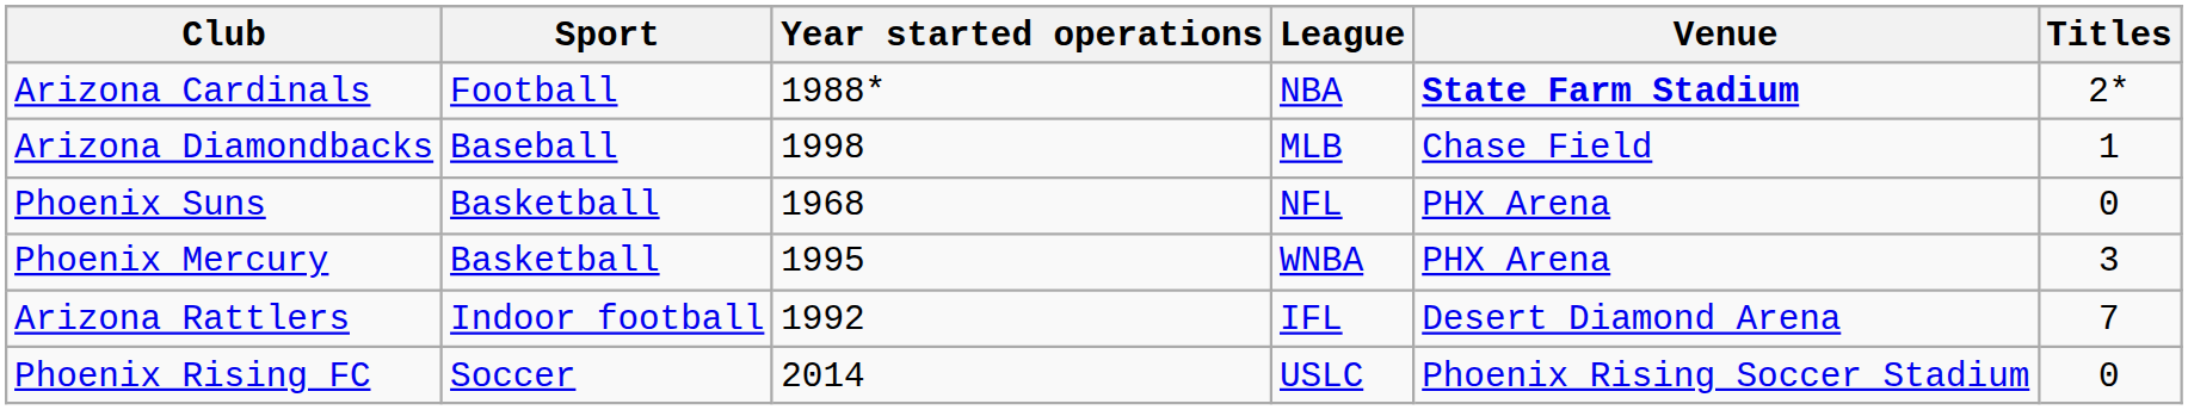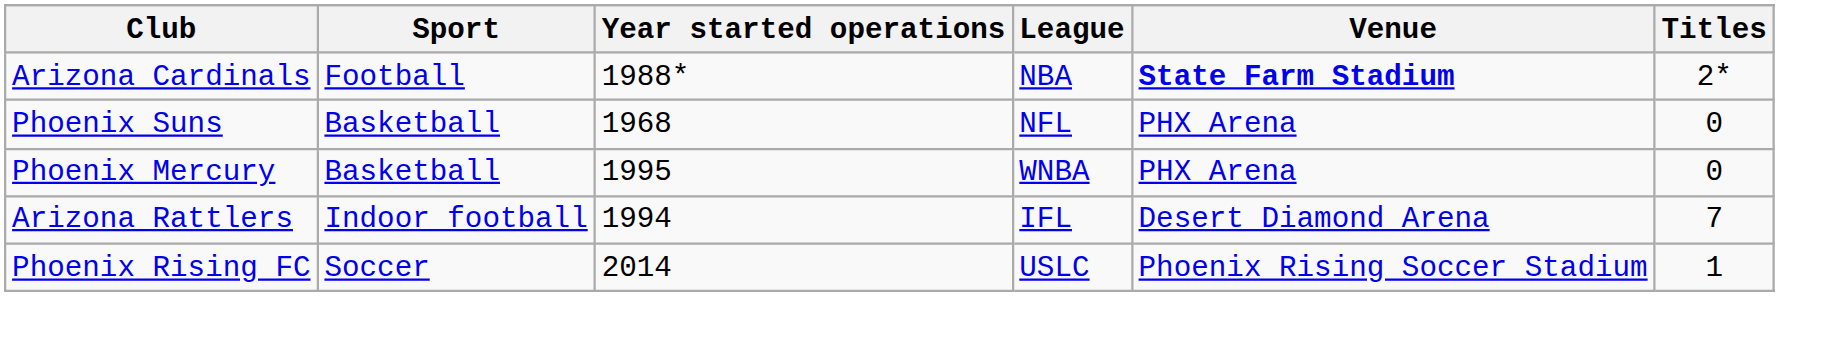 <table class="wikitable sortable">
 <tr>
 </tr>
 <tr>
 <th>Club</th>
 <th>Sport</th>
 <th>Year started operations</th>
 <th>League</th>
 <th>Venue</th>
 <th>Titles</th>
 </tr>
 <tr>
 <td><a href='#'>Arizona Cardinals</a></td>
 <td><a href='#'>Football</a></td>
 <td>1988*</td>
 <td><a href='#'>NBA</a></td>
 <td><strong><a href='#'>State Farm Stadium</a></strong></td>
 <td align=center>2*</td>
 </tr>
 <tr>
-<td><a href='#'>Arizona Diamondbacks</a></td>
-<td><a href='#'>Baseball</a></td>
-<td>1998</td>
-<td><a href='#'>MLB</a></td>
-<td><a href='#'>Chase Field</a></td>
-<td align=center>1</td>
-</tr>
-<tr>
 <td><a href='#'>Phoenix Suns</a></td>
 <td><a href='#'>Basketball</a></td>
 <td>1968</td>
 <td><a href='#'>NFL</a></td>
 <td><a href='#'>PHX Arena</a></td>
 <td align=center>0</td>
 </tr>
 <tr>
 <td><a href='#'>Phoenix Mercury</a></td>
 <td><a href='#'>Basketball</a></td>
 <td>1995</td>
 <td><a href='#'>WNBA</a></td>
 <td><a href='#'>PHX Arena</a></td>
-<td align=center>3</td>
+<td align=center>0</td>
 </tr>
 <tr>
 <td><a href='#'>Arizona Rattlers</a></td>
 <td><a href='#'>Indoor football</a></td>
-<td>1992</td>
+<td>1994</td>
 <td><a href='#'>IFL</a></td>
 <td><a href='#'>Desert Diamond Arena</a></td>
 <td align=center>7</td>
 </tr>
 <tr>
 <td><a href='#'>Phoenix Rising FC</a></td>
 <td><a href='#'>Soccer</a></td>
 <td>2014</td>
 <td><a href='#'>USLC</a></td>
 <td><a href='#'>Phoenix Rising Soccer Stadium</a></td>
-<td align=center>0</td>
+<td align=center>1</td>
 </tr>
 </table>
